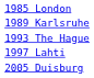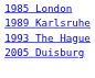 <table>
 <tr>
 <td><a href='#'>1985 London</a></td>
 <td></td>
 <td></td>
 <td></td>
 </tr>
 <tr>
 <td><a href='#'>1989 Karlsruhe</a></td>
 <td></td>
 <td></td>
 <td></td>
 </tr>
 <tr>
 <td><a href='#'>1993 The Hague</a></td>
 <td></td>
 <td></td>
 <td></td>
 </tr>
 <tr>
-<td><a href='#'>1997 Lahti</a></td>
-<td></td>
-<td></td>
-<td></td>
-</tr>
-<tr>
 <td><a href='#'>2005 Duisburg</a></td>
 <td></td>
 <td></td>
 <td></td>
 </tr>
 </table>
